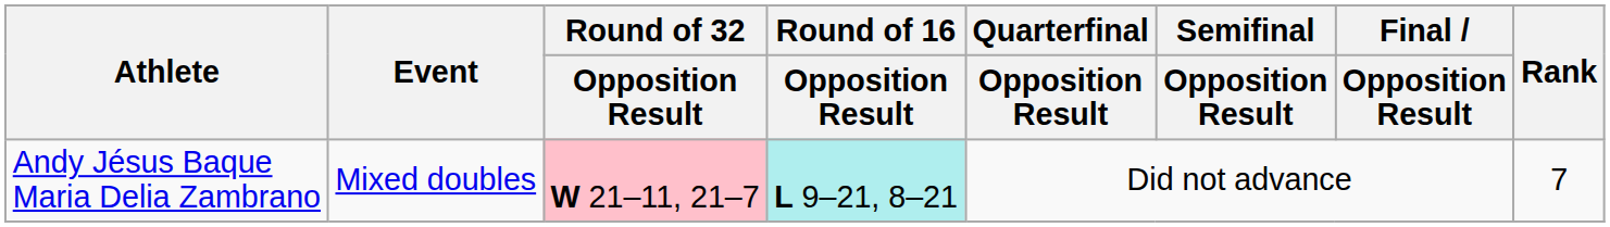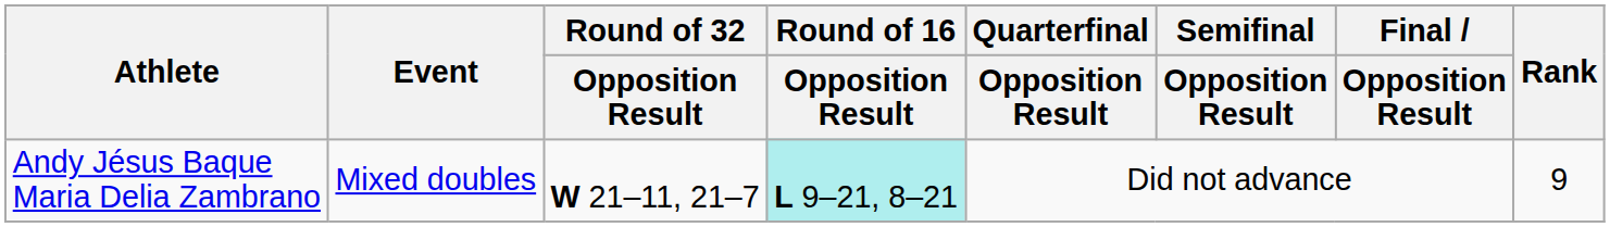 <table class="wikitable" style="font-size:90%">
 <tr>
 <th rowspan=2>Athlete</th>
 <th rowspan=2>Event</th>
 <th>Round of 32</th>
 <th>Round of 16</th>
 <th>Quarterfinal</th>
 <th>Semifinal</th>
 <th colspan=2>Final / </th>
 <th rowspan="2">Rank</th>
 </tr>
 <tr>
 <th>Opposition<br>Result</th>
 <th>Opposition<br>Result</th>
 <th>Opposition<br>Result</th>
 <th>Opposition<br>Result</th>
 <th>Opposition<br>Result</th>
 </tr>
 <tr align=center>
 <td style="text-align:left"><a href='#'>Andy Jésus Baque</a><br><a href='#'>Maria Delia Zambrano</a></td>
 <td style="text-align:center" rowspan="1"><a href='#'>Mixed doubles</a></td>
-<td style="background: pink;"><br><strong>W</strong> 21–11, 21–7</td>
+<td><br><strong>W</strong> 21–11, 21–7</td>
 <td style="background: paleturquoise;"><br><strong>L</strong> 9–21, 8–21</td>
 <td colspan="4">Did not advance</td>
-<td>7</td>
+<td>9</td>
 </tr>
 </table>
